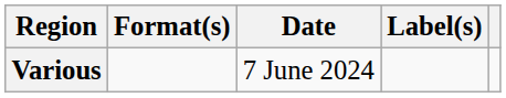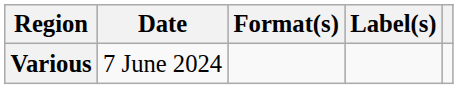 <table class="wikitable plainrowheaders">
 <tr>
 <th scope="col">Region</th>
+<th scope="col">Date</th>
 <th scope="col">Format(s)</th>
-<th scope="col">Date</th>
 <th scope="col">Label(s)</th>
 <th scope="col"></th>
 </tr>
 <tr>
 <th scope="row">Various</th>
+<td>7 June 2024</td>
 <td></td>
-<td>7 June 2024</td>
 <td></td>
 <td style="text-align:center"></td>
 </tr>
 </table>
